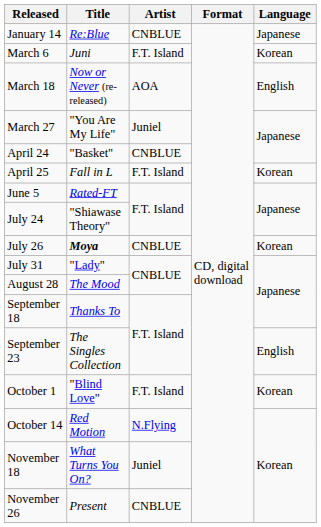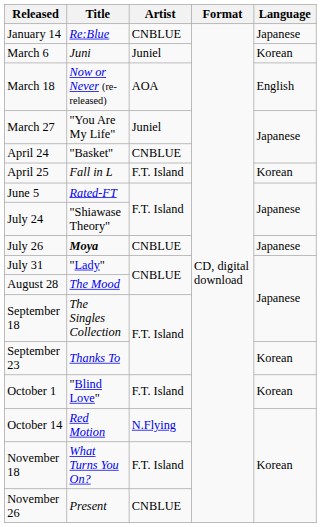 <table class="wikitable sortable" align="left center" style="width:65%;">
 <tr>
 <th style="width:20%;">Released</th>
 <th style="width:20%;">Title</th>
 <th style="width:20%;">Artist</th>
 <th style="width:20%;">Format</th>
 <th style="width:20%;">Language</th>
 </tr>
 <tr>
 <td>January 14</td>
 <td><em><a href='#'>Re:Blue</a></em></td>
 <td>CNBLUE</td>
 <td rowspan="17">CD, digital download</td>
 <td>Japanese</td>
 </tr>
 <tr>
 <td>March 6</td>
 <td><em>Juni</em></td>
-<td>F.T. Island</td>
+<td>Juniel</td>
 <td>Korean</td>
 </tr>
 <tr>
 <td>March 18</td>
 <td><em><a href='#'>Now or Never</a></em> <small> (re-released) </small></td>
 <td>AOA</td>
 <td>English</td>
 </tr>
 <tr>
 <td>March 27</td>
 <td>"You Are My Life"</td>
 <td>Juniel</td>
 <td rowspan="2">Japanese</td>
 </tr>
 <tr>
 <td>April 24</td>
 <td>"Basket"</td>
 <td>CNBLUE</td>
 </tr>
 <tr>
 <td>April 25</td>
 <td><em>Fall in L</em></td>
 <td>F.T. Island</td>
 <td>Korean</td>
 </tr>
 <tr>
 <td>June 5</td>
 <td><em><a href='#'>Rated-FT</a></em></td>
 <td rowspan="2">F.T. Island</td>
 <td rowspan="2">Japanese</td>
 </tr>
 <tr>
 <td>July 24</td>
 <td>"Shiawase Theory"</td>
 </tr>
 <tr>
 <td>July 26</td>
 <td><strong><em>Moya</em></strong></td>
 <td>CNBLUE</td>
-<td>Korean</td>
+<td>Japanese</td>
 </tr>
 <tr>
 <td>July 31</td>
 <td>"<a href='#'>Lady</a>"</td>
 <td rowspan="2">CNBLUE</td>
 <td rowspan="3">Japanese</td>
 </tr>
 <tr>
 <td>August 28</td>
 <td><em><a href='#'>The Mood</a></em></td>
 </tr>
 <tr>
 <td>September 18</td>
-<td><em><a href='#'>Thanks To</a></em></td>
+<td><em>The Singles Collection</em></td>
 <td rowspan="2">F.T. Island</td>
 </tr>
 <tr>
 <td>September 23</td>
-<td><em>The Singles Collection</em></td>
-<td>English</td>
+<td><em><a href='#'>Thanks To</a></em></td>
+<td>Korean</td>
 </tr>
 <tr>
 <td>October 1</td>
 <td>"<a href='#'>Blind Love</a>"</td>
 <td>F.T. Island</td>
 <td>Korean</td>
 </tr>
 <tr>
 <td>October 14</td>
 <td><em><a href='#'>Red Motion</a></em></td>
 <td><a href='#'>N.Flying</a></td>
 <td rowspan="3">Korean</td>
 </tr>
 <tr>
 <td>November 18</td>
 <td><em><a href='#'>What Turns You On?</a></em></td>
-<td>Juniel</td>
+<td>F.T. Island</td>
 </tr>
 <tr>
 <td>November 26</td>
 <td><em>Present</em></td>
 <td>CNBLUE</td>
 </tr>
 </table>
